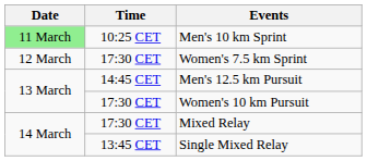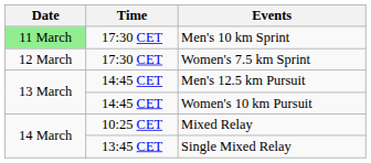 <table class="wikitable" style="text-align: center" width="420">
 <tr>
 <th>Date</th>
 <th>Time</th>
 <th>Events</th>
 </tr>
 <tr>
 <td rowspan=1 style="background: lightgreen;">11 March</td>
-<td>10:25 <a href='#'>CET</a></td>
+<td>17:30 <a href='#'>CET</a></td>
 <td style="text-align: left">Men's 10 km Sprint</td>
 </tr>
 <tr>
 <td rowspan=1>12 March</td>
 <td>17:30 <a href='#'>CET</a></td>
 <td style="text-align: left">Women's 7.5 km Sprint</td>
 </tr>
 <tr>
 <td rowspan=2>13 March</td>
 <td>14:45 <a href='#'>CET</a></td>
 <td style="text-align: left">Men's 12.5 km Pursuit</td>
 </tr>
 <tr>
-<td>17:30 <a href='#'>CET</a></td>
+<td>14:45 <a href='#'>CET</a></td>
 <td style="text-align: left">Women's 10 km Pursuit</td>
 </tr>
 <tr>
 <td rowspan=2>14 March</td>
-<td>17:30 <a href='#'>CET</a></td>
+<td>10:25 <a href='#'>CET</a></td>
 <td style="text-align: left">Mixed Relay</td>
 </tr>
 <tr>
 <td>13:45 <a href='#'>CET</a></td>
 <td style="text-align: left">Single Mixed Relay</td>
 </tr>
 </table>
